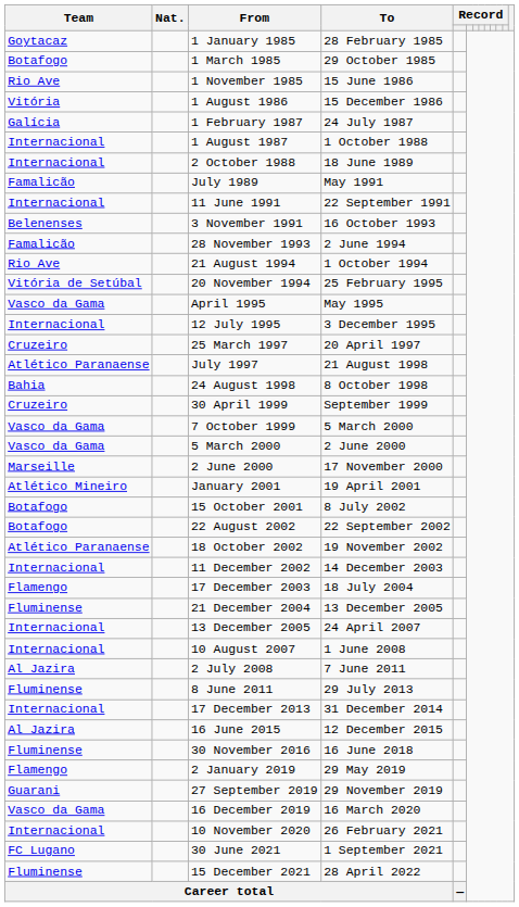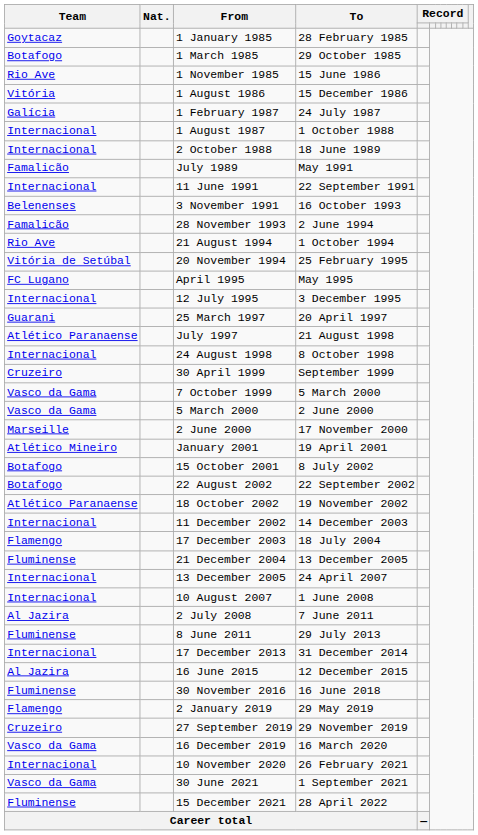 <table class="wikitable" style="text-align: center">
 <tr>
 <th rowspan="2">Team</th>
 <th rowspan="2">Nat.</th>
 <th rowspan="2">From</th>
 <th rowspan="2">To</th>
 <th colspan="8">Record</th>
 <th rowspan=2></th>
 </tr>
 <tr>
 <th></th>
 <th></th>
 <th></th>
 <th></th>
 <th></th>
 <th></th>
 <th></th>
 <th></th>
 </tr>
 <tr>
 <td align="left"><a href='#'>Goytacaz</a></td>
 <td></td>
 <td align=left>1 January 1985</td>
 <td align=left>28 February 1985<br></td>
 <td></td>
 </tr>
 <tr>
 <td align="left"><a href='#'>Botafogo</a></td>
 <td></td>
 <td align=left>1 March 1985</td>
 <td align=left>29 October 1985<br></td>
 <td></td>
 </tr>
 <tr>
 <td align="left"><a href='#'>Rio Ave</a></td>
 <td></td>
 <td align=left>1 November 1985</td>
 <td align=left>15 June 1986<br></td>
 <td></td>
 </tr>
 <tr>
 <td align="left"><a href='#'>Vitória</a></td>
 <td></td>
 <td align=left>1 August 1986</td>
 <td align=left>15 December 1986<br></td>
 <td></td>
 </tr>
 <tr>
 <td align="left"><a href='#'>Galícia</a></td>
 <td></td>
 <td align=left>1 February 1987</td>
 <td align=left>24 July 1987<br></td>
 <td></td>
 </tr>
 <tr>
 <td align="left"><a href='#'>Internacional</a></td>
 <td></td>
 <td align=left>1 August 1987</td>
 <td align=left>1 October 1988<br></td>
 <td></td>
 </tr>
 <tr>
 <td align="left"><a href='#'>Internacional</a></td>
 <td></td>
 <td align=left>2 October 1988</td>
 <td align=left>18 June 1989<br></td>
 <td></td>
 </tr>
 <tr>
 <td align="left"><a href='#'>Famalicão</a></td>
 <td></td>
 <td align=left>July 1989</td>
 <td align=left>May 1991<br></td>
 <td></td>
 </tr>
 <tr>
 <td align="left"><a href='#'>Internacional</a></td>
 <td></td>
 <td align=left>11 June 1991</td>
 <td align=left>22 September 1991<br></td>
 <td></td>
 </tr>
 <tr>
 <td align="left"><a href='#'>Belenenses</a></td>
 <td></td>
 <td align=left>3 November 1991</td>
 <td align=left>16 October 1993<br></td>
 <td></td>
 </tr>
 <tr>
 <td align="left"><a href='#'>Famalicão</a></td>
 <td></td>
 <td align=left>28 November 1993</td>
 <td align=left>2 June 1994<br></td>
 <td></td>
 </tr>
 <tr>
 <td align="left"><a href='#'>Rio Ave</a></td>
 <td></td>
 <td align=left>21 August 1994</td>
 <td align=left>1 October 1994<br></td>
 <td></td>
 </tr>
 <tr>
 <td align="left"><a href='#'>Vitória de Setúbal</a></td>
 <td></td>
 <td align=left>20 November 1994</td>
 <td align=left>25 February 1995<br></td>
 <td></td>
 </tr>
 <tr>
-<td align="left"><a href='#'>Vasco da Gama</a></td>
+<td align="left"><a href='#'>FC Lugano</a></td>
 <td></td>
 <td align=left>April 1995</td>
 <td align=left>May 1995<br></td>
 <td></td>
 </tr>
 <tr>
 <td align="left"><a href='#'>Internacional</a></td>
 <td></td>
 <td align=left>12 July 1995</td>
 <td align=left>3 December 1995<br></td>
 <td></td>
 </tr>
 <tr>
-<td align="left"><a href='#'>Cruzeiro</a></td>
+<td align="left"><a href='#'>Guarani</a></td>
 <td></td>
 <td align=left>25 March 1997</td>
 <td align=left>20 April 1997<br></td>
 <td></td>
 </tr>
 <tr>
 <td align="left"><a href='#'>Atlético Paranaense</a></td>
 <td></td>
 <td align=left>July 1997</td>
 <td align=left>21 August 1998<br></td>
 <td></td>
 </tr>
 <tr>
-<td align="left"><a href='#'>Bahia</a></td>
+<td align="left"><a href='#'>Internacional</a></td>
 <td></td>
 <td align=left>24 August 1998</td>
 <td align=left>8 October 1998<br></td>
 <td></td>
 </tr>
 <tr>
 <td align="left"><a href='#'>Cruzeiro</a></td>
 <td></td>
 <td align=left>30 April 1999</td>
 <td align=left>September 1999<br></td>
 <td></td>
 </tr>
 <tr>
 <td align="left"><a href='#'>Vasco da Gama</a></td>
 <td></td>
 <td align=left>7 October 1999</td>
 <td align=left>5 March 2000<br></td>
 <td></td>
 </tr>
 <tr>
 <td align="left"><a href='#'>Vasco da Gama</a></td>
 <td></td>
 <td align=left>5 March 2000</td>
 <td align=left>2 June 2000<br></td>
 <td></td>
 </tr>
 <tr>
 <td align="left"><a href='#'>Marseille</a></td>
 <td></td>
 <td align=left>2 June 2000</td>
 <td align=left>17 November 2000<br></td>
 <td></td>
 </tr>
 <tr>
 <td align="left"><a href='#'>Atlético Mineiro</a></td>
 <td></td>
 <td align=left>January 2001</td>
 <td align=left>19 April 2001<br></td>
 <td></td>
 </tr>
 <tr>
 <td align="left"><a href='#'>Botafogo</a></td>
 <td></td>
 <td align=left>15 October 2001</td>
 <td align=left>8 July 2002<br></td>
 <td></td>
 </tr>
 <tr>
 <td align="left"><a href='#'>Botafogo</a></td>
 <td></td>
 <td align=left>22 August 2002</td>
 <td align=left>22 September 2002<br></td>
 <td></td>
 </tr>
 <tr>
 <td align="left"><a href='#'>Atlético Paranaense</a></td>
 <td></td>
 <td align=left>18 October 2002</td>
 <td align=left>19 November 2002<br></td>
 <td></td>
 </tr>
 <tr>
 <td align="left"><a href='#'>Internacional</a></td>
 <td></td>
 <td align=left>11 December 2002</td>
 <td align=left>14 December 2003<br></td>
 <td></td>
 </tr>
 <tr>
 <td align="left"><a href='#'>Flamengo</a></td>
 <td></td>
 <td align=left>17 December 2003</td>
 <td align=left>18 July 2004<br></td>
 <td></td>
 </tr>
 <tr>
 <td align="left"><a href='#'>Fluminense</a></td>
 <td></td>
 <td align=left>21 December 2004</td>
 <td align=left>13 December 2005<br></td>
 <td></td>
 </tr>
 <tr>
 <td align="left"><a href='#'>Internacional</a></td>
 <td></td>
 <td align=left>13 December 2005</td>
 <td align=left>24 April 2007<br></td>
 <td></td>
 </tr>
 <tr>
 <td align="left"><a href='#'>Internacional</a></td>
 <td></td>
 <td align=left>10 August 2007</td>
 <td align=left>1 June 2008<br></td>
 <td></td>
 </tr>
 <tr>
 <td align="left"><a href='#'>Al Jazira</a></td>
 <td></td>
 <td align=left>2 July 2008</td>
 <td align=left>7 June 2011<br></td>
 <td></td>
 </tr>
 <tr>
 <td align="left"><a href='#'>Fluminense</a></td>
 <td></td>
 <td align=left>8 June 2011</td>
 <td align=left>29 July 2013<br></td>
 <td></td>
 </tr>
 <tr>
 <td align="left"><a href='#'>Internacional</a></td>
 <td></td>
 <td align=left>17 December 2013</td>
 <td align=left>31 December 2014<br></td>
 <td></td>
 </tr>
 <tr>
 <td align="left"><a href='#'>Al Jazira</a></td>
 <td></td>
 <td align=left>16 June 2015</td>
 <td align=left>12 December 2015<br></td>
 <td></td>
 </tr>
 <tr>
 <td align="left"><a href='#'>Fluminense</a></td>
 <td></td>
 <td align=left>30 November 2016</td>
 <td align=left>16 June 2018<br></td>
 <td></td>
 </tr>
 <tr>
 <td align="left"><a href='#'>Flamengo</a></td>
 <td></td>
 <td align=left>2 January 2019</td>
 <td align=left>29 May 2019<br></td>
 <td></td>
 </tr>
 <tr>
-<td align="left"><a href='#'>Guarani</a></td>
+<td align="left"><a href='#'>Cruzeiro</a></td>
 <td></td>
 <td align=left>27 September 2019</td>
 <td align=left>29 November 2019<br></td>
 <td></td>
 </tr>
 <tr>
 <td align="left"><a href='#'>Vasco da Gama</a></td>
 <td></td>
 <td align=left>16 December 2019</td>
 <td align=left>16 March 2020<br></td>
 <td></td>
 </tr>
 <tr>
 <td align="left"><a href='#'>Internacional</a></td>
 <td></td>
 <td align=left>10 November 2020</td>
 <td align=left>26 February 2021<br></td>
 <td></td>
 </tr>
 <tr>
-<td align="left"><a href='#'>FC Lugano</a></td>
+<td align="left"><a href='#'>Vasco da Gama</a></td>
 <td></td>
 <td align=left>30 June 2021</td>
 <td align=left>1 September 2021<br></td>
 <td></td>
 </tr>
 <tr>
 <td align="left"><a href='#'>Fluminense</a></td>
 <td></td>
 <td align=left>15 December 2021</td>
 <td align=left>28 April 2022<br></td>
 <td></td>
 </tr>
 <tr>
 <th colspan=4><strong>Career total</strong><br></th>
 <th>—</th>
 </tr>
 </table>
